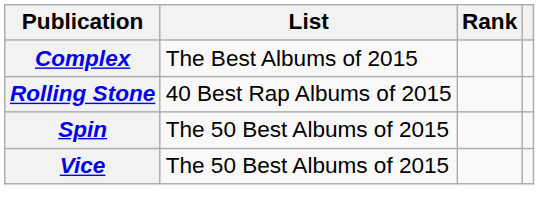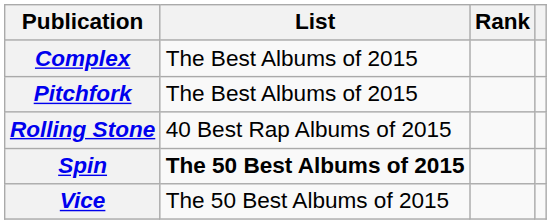 <table class="wikitable sortable plainrowheaders" style="border:none; margin:0;">
 <tr>
 <th scope="col">Publication</th>
 <th scope="col" class="unsortable">List</th>
 <th scope="col" data-sort-type="number">Rank</th>
 <th scope="col" class="unsortable"></th>
 </tr>
 <tr>
 <th scope="row"><em><a href='#'>Complex</a></em></th>
 <td>The Best Albums of 2015</td>
 <td></td>
 <td></td>
 </tr>
 <tr>
+<th scope="row"><em><a href='#'>Pitchfork</a></em></th>
+<td>The Best Albums of 2015</td>
+<td></td>
+<td></td>
+</tr>
+<tr>
 <th scope="row"><em><a href='#'>Rolling Stone</a></em></th>
 <td>40 Best Rap Albums of 2015</td>
 <td></td>
 <td></td>
 </tr>
 <tr>
 <th scope="row"><em><a href='#'>Spin</a></em></th>
-<td>The 50 Best Albums of 2015</td>
+<td><strong>The 50 Best Albums of 2015</strong></td>
 <td></td>
 <td></td>
 </tr>
 <tr>
 <th scope="row"><em><a href='#'>Vice</a></em></th>
 <td>The 50 Best Albums of 2015</td>
 <td></td>
 <td></td>
 </tr>
 </table>
